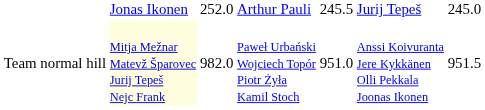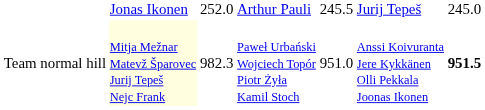 <table>
 <tr>
 <td></td>
 <td><a href='#'>Jonas Ikonen</a><br></td>
 <td>252.0</td>
 <td><a href='#'>Arthur Pauli</a><br></td>
 <td>245.5</td>
 <td><a href='#'>Jurij Tepeš</a><br></td>
 <td>245.0</td>
 </tr>
 <tr>
 <td>Team normal hill</td>
 <td style="background: lightyellow;"><br><small><a href='#'>Mitja Mežnar</a><br><a href='#'>Matevž Šparovec</a><br><a href='#'>Jurij Tepeš</a><br><a href='#'>Nejc Frank</a></small></td>
-<td>982.0</td>
+<td>982.3</td>
 <td><br><small><a href='#'>Paweł Urbański</a><br><a href='#'>Wojciech Topór</a><br><a href='#'>Piotr Żyła</a><br><a href='#'>Kamil Stoch</a></small></td>
 <td>951.0</td>
 <td><br><small><a href='#'>Anssi Koivuranta</a><br><a href='#'>Jere Kykkänen</a><br><a href='#'>Olli Pekkala</a><br><a href='#'>Joonas Ikonen</a></small></td>
-<td>951.5</td>
+<td><strong>951.5</strong></td>
 </tr>
 </table>
